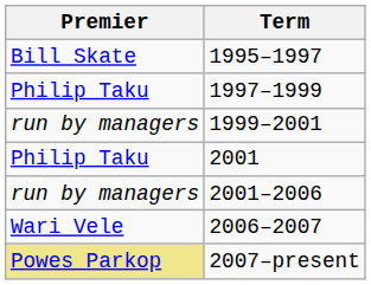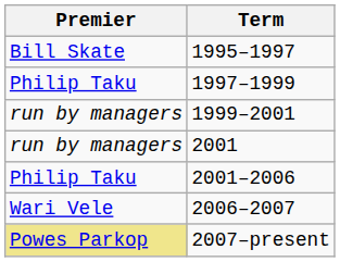 <table class="wikitable">
 <tr>
 <th><strong>Premier</strong></th>
 <th><strong>Term</strong></th>
 </tr>
 <tr>
 <td><a href='#'>Bill Skate</a></td>
 <td>1995–1997</td>
 </tr>
 <tr>
 <td><a href='#'>Philip Taku</a></td>
 <td>1997–1999</td>
 </tr>
 <tr>
 <td><em>run by managers</em></td>
 <td>1999–2001</td>
 </tr>
 <tr>
-<td><a href='#'>Philip Taku</a></td>
+<td><em>run by managers</em></td>
 <td>2001</td>
 </tr>
 <tr>
-<td><em>run by managers</em></td>
+<td><a href='#'>Philip Taku</a></td>
 <td>2001–2006</td>
 </tr>
 <tr>
 <td><a href='#'>Wari Vele</a></td>
 <td>2006–2007</td>
 </tr>
 <tr>
 <td style="background: khaki;"><a href='#'>Powes Parkop</a></td>
 <td>2007–present</td>
 </tr>
 </table>
